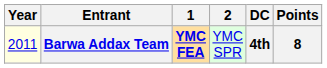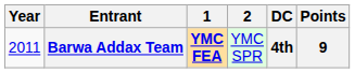 <table class="wikitable" style="text-align:center; font-size:85%">
 <tr>
 <th>Year</th>
 <th>Entrant</th>
 <th>1</th>
 <th>2</th>
 <th>DC</th>
 <th>Points</th>
 </tr>
 <tr>
-<td style="background: lightyellow;"><a href='#'>2011</a></td>
+<td><a href='#'>2011</a></td>
 <th nowrap><a href='#'>Barwa Addax Team</a></th>
 <td style="background:#FFDF9F;"><strong><a href='#'>YMC<br>FEA</a><br></strong></td>
 <td style="background:#DFFFDF;"><a href='#'>YMC<br>SPR</a><br></td>
 <th>4th</th>
-<th>8</th>
+<th>9</th>
 </tr>
 </table>
